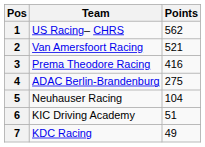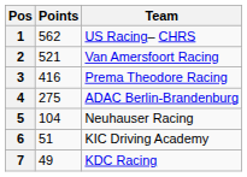 <table class="wikitable" style="font-size: 85%;">
 <tr>
 <th>Pos</th>
+<th>Points</th>
 <th>Team</th>
-<th>Points</th>
 </tr>
 <tr>
 <th>1</th>
+<td>562</td>
 <td> <a href='#'>US Racing</a>– <a href='#'>CHRS</a></td>
-<td>562</td>
 </tr>
 <tr>
 <th>2</th>
+<td>521</td>
 <td> <a href='#'>Van Amersfoort Racing</a></td>
-<td>521</td>
 </tr>
 <tr>
 <th>3</th>
+<td>416</td>
 <td> <a href='#'>Prema Theodore Racing</a></td>
-<td>416</td>
 </tr>
 <tr>
 <th>4</th>
+<td>275</td>
 <td nowrap> <a href='#'>ADAC Berlin-Brandenburg</a></td>
-<td>275</td>
 </tr>
 <tr>
 <th>5</th>
+<td>104</td>
 <td> Neuhauser Racing</td>
-<td>104</td>
 </tr>
 <tr>
 <th>6</th>
+<td>51</td>
 <td> KIC Driving Academy</td>
-<td>51</td>
 </tr>
 <tr>
 <th>7</th>
+<td>49</td>
 <td> <a href='#'>KDC Racing</a></td>
-<td>49</td>
 </tr>
 </table>
